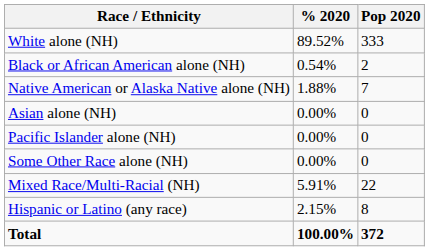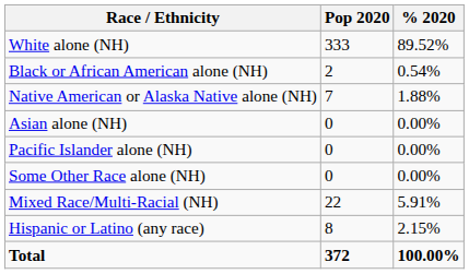 <table class="wikitable">
 <tr>
 <th>Race / Ethnicity</th>
+<th>Pop 2020</th>
 <th>% 2020</th>
-<th>Pop 2020</th>
 </tr>
 <tr>
 <td><a href='#'>White</a> alone (NH)</td>
+<td>333</td>
 <td>89.52%</td>
-<td>333</td>
 </tr>
 <tr>
 <td><a href='#'>Black or African American</a> alone (NH)</td>
+<td>2</td>
 <td>0.54%</td>
-<td>2</td>
 </tr>
 <tr>
 <td><a href='#'>Native American</a> or <a href='#'>Alaska Native</a> alone (NH)</td>
+<td>7</td>
 <td>1.88%</td>
-<td>7</td>
 </tr>
 <tr>
 <td><a href='#'>Asian</a> alone (NH)</td>
+<td>0</td>
 <td>0.00%</td>
-<td>0</td>
 </tr>
 <tr>
 <td><a href='#'>Pacific Islander</a> alone (NH)</td>
+<td>0</td>
 <td>0.00%</td>
-<td>0</td>
 </tr>
 <tr>
 <td><a href='#'>Some Other Race</a> alone (NH)</td>
+<td>0</td>
 <td>0.00%</td>
-<td>0</td>
 </tr>
 <tr>
 <td><a href='#'>Mixed Race/Multi-Racial</a> (NH)</td>
+<td>22</td>
 <td>5.91%</td>
-<td>22</td>
 </tr>
 <tr>
 <td><a href='#'>Hispanic or Latino</a> (any race)</td>
+<td>8</td>
 <td>2.15%</td>
-<td>8</td>
 </tr>
 <tr>
 <td><strong>Total</strong></td>
+<td><strong>372</strong></td>
 <td><strong>100.00%</strong></td>
-<td><strong>372</strong></td>
 </tr>
 </table>
